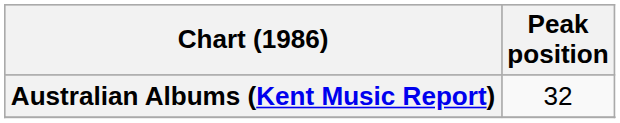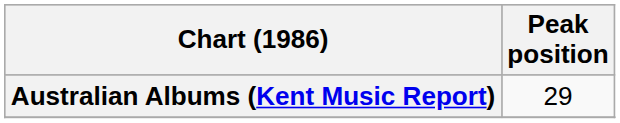 <table class="wikitable sortable plainrowheaders" style="text-align:center">
 <tr>
 <th scope="col">Chart (1986)</th>
 <th scope="col">Peak<br>position</th>
 </tr>
 <tr>
 <th scope="row">Australian Albums (<a href='#'>Kent Music Report</a>)</th>
-<td style="text-align:center;">32</td>
+<td style="text-align:center;">29</td>
 </tr>
 <tr>
 </tr>
 <tr>
 </tr>
 <tr>
 </tr>
 <tr>
 </tr>
 <tr>
 </tr>
 <tr>
 </tr>
 </table>
